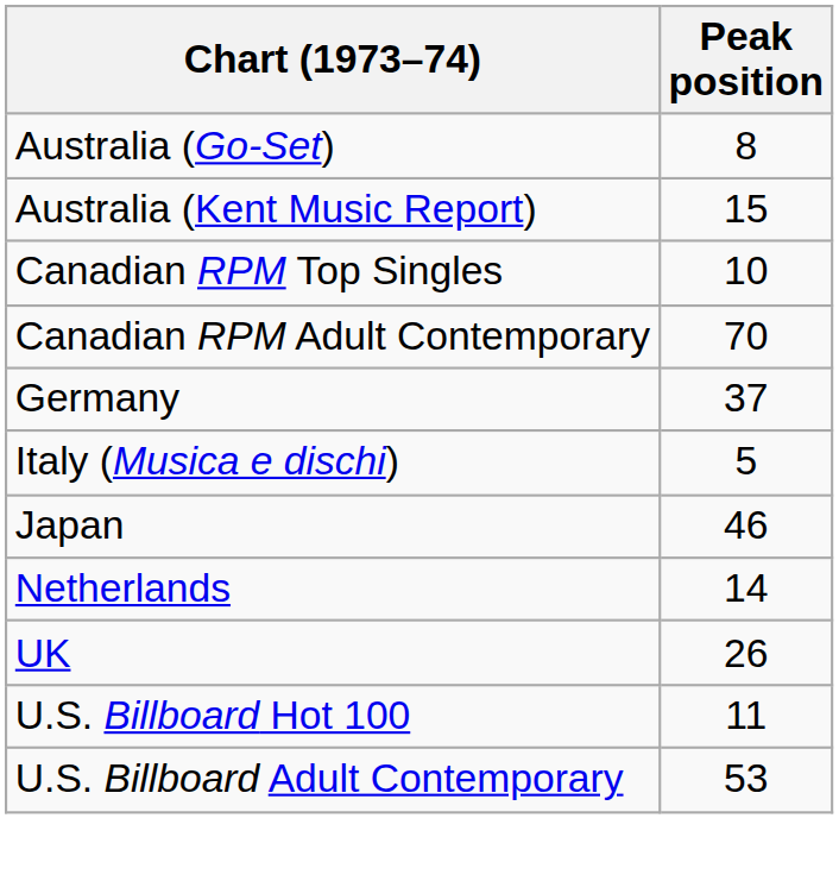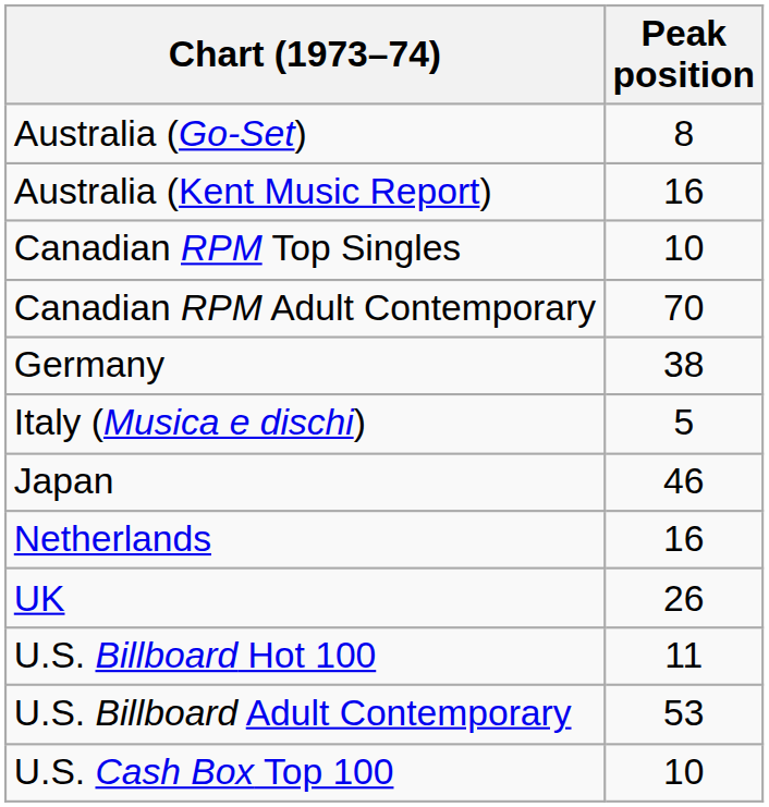 <table class="wikitable sortable">
 <tr>
 <th align="left">Chart (1973–74)</th>
 <th style="text-align:center;">Peak<br> position</th>
 </tr>
 <tr>
 <td>Australia (<em><a href='#'>Go-Set</a></em>)</td>
 <td style="text-align:center;">8</td>
 </tr>
 <tr>
 <td align="left">Australia (<a href='#'>Kent Music Report</a>)</td>
-<td style="text-align:center;">15</td>
+<td style="text-align:center;">16</td>
 </tr>
 <tr>
 <td>Canadian <em><a href='#'>RPM</a></em> Top Singles</td>
 <td style="text-align:center;">10</td>
 </tr>
 <tr>
 <td>Canadian <em>RPM</em> Adult Contemporary</td>
 <td style="text-align:center;">70</td>
 </tr>
 <tr>
 <td align="left">Germany</td>
-<td style="text-align:center;">37</td>
+<td style="text-align:center;">38</td>
 </tr>
 <tr>
 <td align="left">Italy (<em><a href='#'>Musica e dischi</a></em>)</td>
 <td style="text-align:center;">5</td>
 </tr>
 <tr>
 <td align="left">Japan</td>
 <td style="text-align:center;">46</td>
 </tr>
 <tr>
 <td align="left"><a href='#'>Netherlands</a></td>
-<td style="text-align:center;">14</td>
+<td style="text-align:center;">16</td>
 </tr>
 <tr>
 <td align="left"><a href='#'>UK</a></td>
 <td style="text-align:center;">26</td>
 </tr>
 <tr>
 <td align="left">U.S. <a href='#'><em>Billboard</em> Hot 100</a></td>
 <td style="text-align:center;">11</td>
 </tr>
 <tr>
 <td>U.S. <em>Billboard</em> <a href='#'>Adult Contemporary</a></td>
 <td align="center">53</td>
 </tr>
+<tr>
+<td align="left">U.S. <a href='#'><em>Cash Box</em> Top 100</a></td>
+<td style="text-align:center;">10</td>
+</tr>
 </table>
